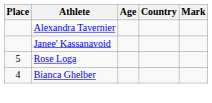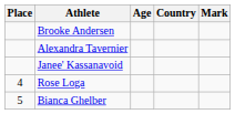 <table class="wikitable mw-datatable sortable">
 <tr>
 <th>Place</th>
 <th>Athlete</th>
 <th>Age</th>
 <th>Country</th>
 <th>Mark</th>
+</tr>
+<tr>
+<td align=center></td>
+<td><a href='#'>Brooke Andersen</a></td>
+<td></td>
+<td></td>
+<td></td>
 </tr>
 <tr>
 <td align=center></td>
 <td><a href='#'>Alexandra Tavernier</a></td>
 <td></td>
 <td></td>
 <td></td>
 </tr>
 <tr>
 <td align=center></td>
 <td><a href='#'>Janee' Kassanavoid</a></td>
 <td></td>
 <td></td>
 <td></td>
 </tr>
 <tr>
-<td align=center>5</td>
+<td align=center>4</td>
 <td><a href='#'>Rose Loga</a></td>
 <td></td>
 <td></td>
 <td></td>
 </tr>
 <tr>
-<td align=center>4</td>
+<td align=center>5</td>
 <td><a href='#'>Bianca Ghelber</a></td>
 <td></td>
 <td></td>
 <td></td>
 </tr>
 </table>
